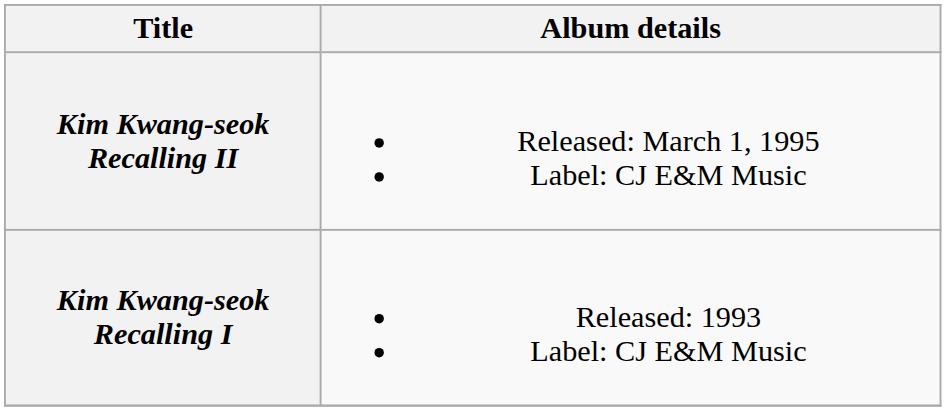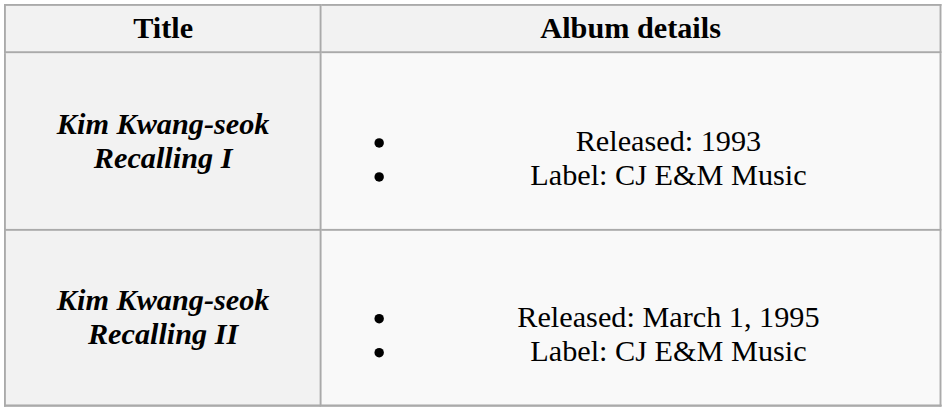 <table class="wikitable plainrowheaders" style="text-align:center;">
 <tr>
 <th rowspan="1" scope="col" style="width:10em;">Title</th>
 <th rowspan="1" scope="col" style="width:20em;">Album details</th>
 </tr>
 <tr>
+<th scope="row"><em>Kim Kwang-seok Recalling I</em><br></th>
+<td><br><ul><li>Released: 1993</li><li>Label: CJ E&M Music</li></ul></td>
+</tr>
+<tr>
 <th scope="row"><em>Kim Kwang-seok Recalling II</em><br></th>
 <td><br><ul><li>Released: March 1, 1995</li><li>Label: CJ E&M Music</li></ul></td>
 </tr>
 <tr>
-<th scope="row"><em>Kim Kwang-seok Recalling I</em><br></th>
-<td><br><ul><li>Released: 1993</li><li>Label: CJ E&M Music</li></ul></td>
-</tr>
-<tr>
 </tr>
 </table>
